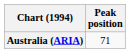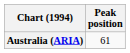 <table class="wikitable plainrowheaders">
 <tr>
 <th scope="col">Chart (1994)</th>
 <th scope="col">Peak<br>position</th>
 </tr>
 <tr>
 <th scope="row">Australia (<a href='#'>ARIA</a>)</th>
-<td align="center">71</td>
+<td align="center">61</td>
 </tr>
 </table>
